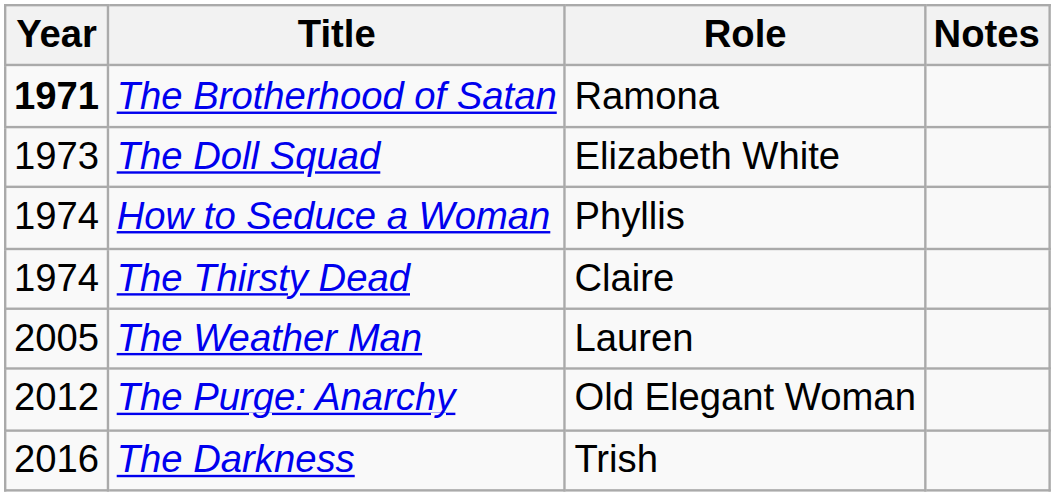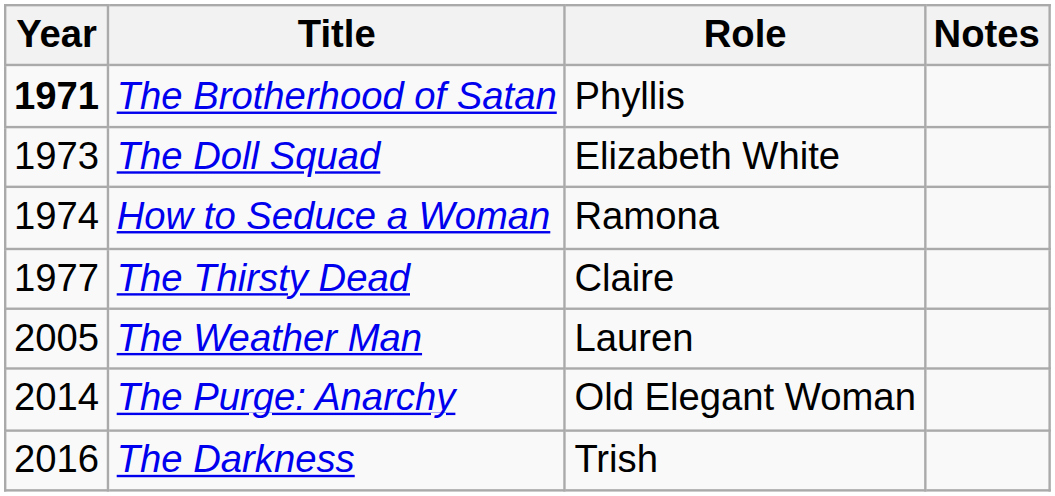 <table class="wikitable sortable">
 <tr>
 <th>Year</th>
 <th>Title</th>
 <th>Role</th>
 <th>Notes</th>
 </tr>
 <tr>
 <td><strong>1971</strong></td>
 <td><em><a href='#'>The Brotherhood of Satan</a></em></td>
-<td>Ramona</td>
+<td>Phyllis</td>
 <td></td>
 </tr>
 <tr>
 <td>1973</td>
 <td><em><a href='#'>The Doll Squad</a></em></td>
 <td>Elizabeth White</td>
 <td></td>
 </tr>
 <tr>
 <td>1974</td>
 <td><em><a href='#'>How to Seduce a Woman</a></em></td>
-<td>Phyllis</td>
+<td>Ramona</td>
 <td></td>
 </tr>
 <tr>
-<td>1974</td>
+<td>1977</td>
 <td><em><a href='#'>The Thirsty Dead</a></em></td>
 <td>Claire</td>
 <td></td>
 </tr>
 <tr>
 <td>2005</td>
 <td><em><a href='#'>The Weather Man</a></em></td>
 <td>Lauren</td>
 <td></td>
 </tr>
 <tr>
-<td>2012</td>
+<td>2014</td>
 <td><em><a href='#'>The Purge: Anarchy</a></em></td>
 <td>Old Elegant Woman</td>
 <td></td>
 </tr>
 <tr>
 <td>2016</td>
 <td><a href='#'><em>The Darkness</em></a></td>
 <td>Trish</td>
 <td></td>
 </tr>
 </table>
